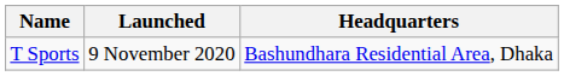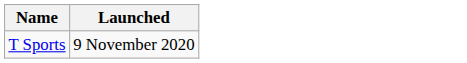 <table class="sortable plainrowheaders wikitable">
 <tr>
 <th>Name</th>
 <th>Launched</th>
-<th>Headquarters</th>
 </tr>
 <tr>
 <td><a href='#'>T Sports</a></td>
 <td>9 November 2020</td>
-<td><a href='#'>Bashundhara Residential Area</a>, Dhaka</td>
 </tr>
 </table>
